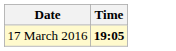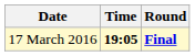 <table class="wikitable">
 <tr>
 <th>Date</th>
 <th>Time</th>
+<th>Round</th>
 </tr>
 <tr style=background:lemonchiffon>
 <td>17 March 2016</td>
 <td><strong>19:05</strong></td>
+<td><strong><a href='#'>Final</a></strong></td>
 </tr>
 </table>
